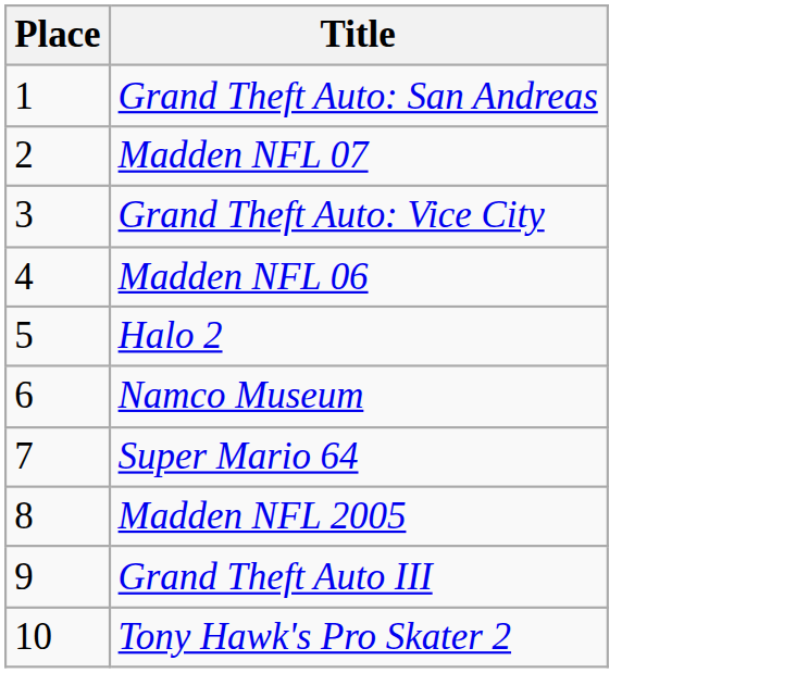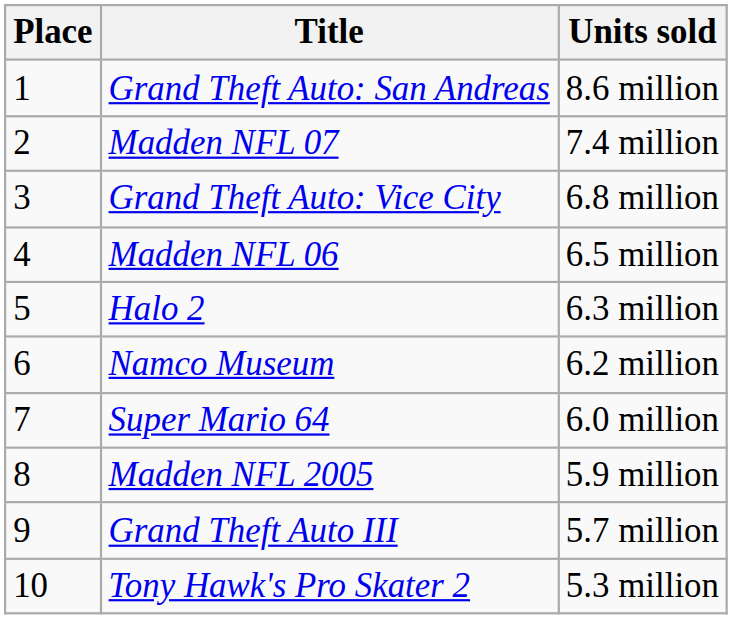 <table class="wikitable">
 <tr>
 <th>Place</th>
 <th>Title</th>
+<th>Units sold</th>
 </tr>
 <tr>
 <td>1</td>
 <td><em><a href='#'>Grand Theft Auto: San Andreas</a></em></td>
+<td>8.6 million</td>
 </tr>
 <tr>
 <td>2</td>
 <td><em><a href='#'>Madden NFL 07</a></em></td>
+<td>7.4 million</td>
 </tr>
 <tr>
 <td>3</td>
 <td><em><a href='#'>Grand Theft Auto: Vice City</a></em></td>
+<td>6.8 million</td>
 </tr>
 <tr>
 <td>4</td>
 <td><em><a href='#'>Madden NFL 06</a></em></td>
+<td>6.5 million</td>
 </tr>
 <tr>
 <td>5</td>
 <td><em><a href='#'>Halo 2</a></em></td>
+<td>6.3 million</td>
 </tr>
 <tr>
 <td>6</td>
 <td><em><a href='#'>Namco Museum</a></em></td>
+<td>6.2 million</td>
 </tr>
 <tr>
 <td>7</td>
 <td><em><a href='#'>Super Mario 64</a></em></td>
+<td>6.0 million</td>
 </tr>
 <tr>
 <td>8</td>
 <td><em><a href='#'>Madden NFL 2005</a></em></td>
+<td>5.9 million</td>
 </tr>
 <tr>
 <td>9</td>
 <td><em><a href='#'>Grand Theft Auto III</a></em></td>
+<td>5.7 million</td>
 </tr>
 <tr>
 <td>10</td>
 <td><em><a href='#'>Tony Hawk's Pro Skater 2</a></em></td>
+<td>5.3 million</td>
 </tr>
 </table>
